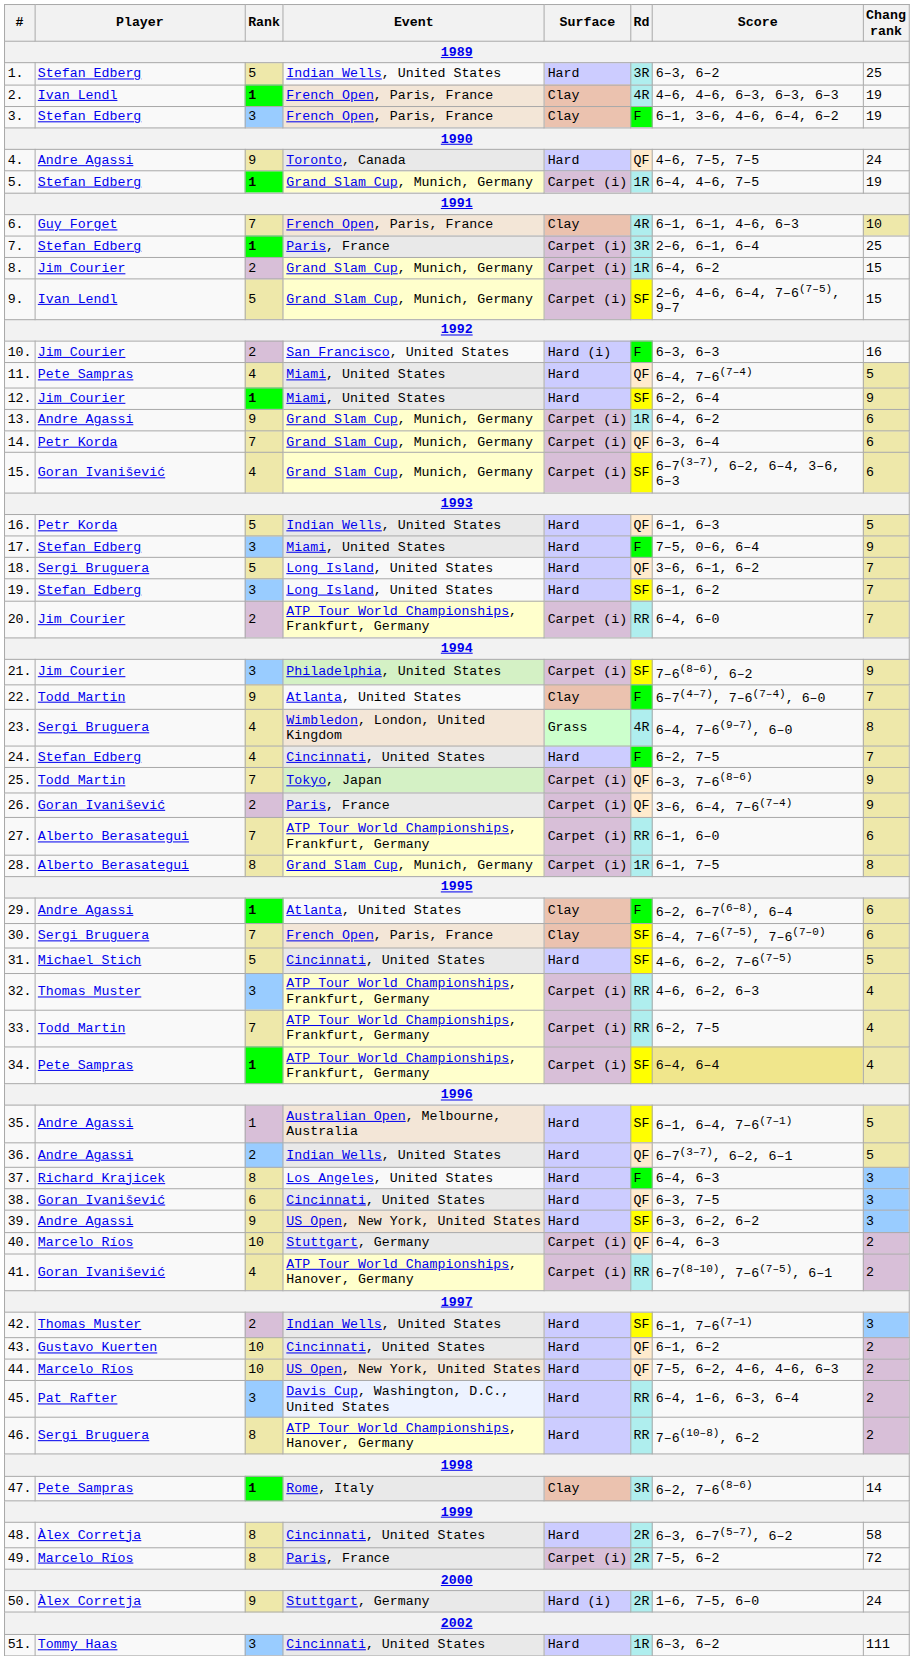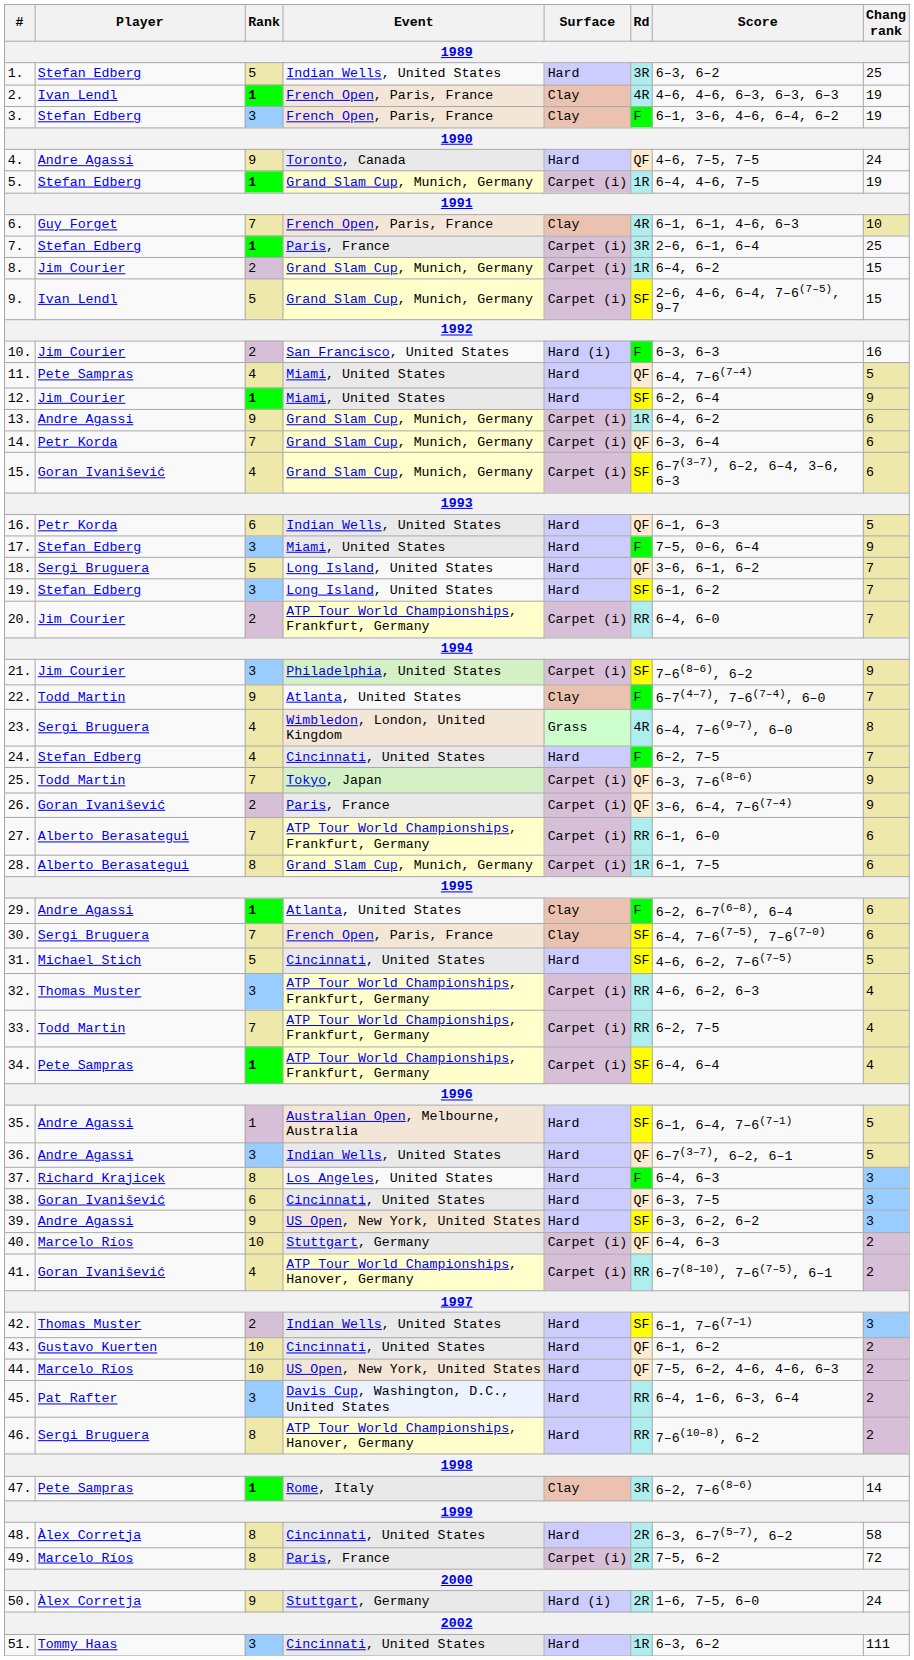 <table class="wikitable sortable">
 <tr>
 <th>#</th>
 <th width=200>Player</th>
 <th>Rank</th>
 <th width=250>Event</th>
 <th>Surface</th>
 <th>Rd</th>
 <th width=200>Score</th>
 <th>Chang<br>rank</th>
 </tr>
 <tr>
 <th colspan=8><a href='#'>1989</a></th>
 </tr>
 <tr>
 <td>1.</td>
 <td> <a href='#'>Stefan Edberg</a></td>
 <td bgcolor=EEE8AA>5</td>
 <td><a href='#'>Indian Wells</a>, United States</td>
 <td bgcolor=CCCCFF>Hard</td>
 <td bgcolor=afeeee>3R</td>
 <td>6–3, 6–2</td>
 <td>25</td>
 </tr>
 <tr>
 <td>2.</td>
 <td> <a href='#'>Ivan Lendl</a></td>
 <td bgcolor=lime><strong>1</strong></td>
 <td bgcolor=f3e6d7><a href='#'>French Open</a>, Paris, France</td>
 <td bgcolor=#ebc2af>Clay</td>
 <td bgcolor=afeeee>4R</td>
 <td>4–6, 4–6, 6–3, 6–3, 6–3</td>
 <td>19</td>
 </tr>
 <tr>
 <td>3.</td>
 <td> <a href='#'>Stefan Edberg</a></td>
 <td bgcolor=99ccff>3</td>
 <td bgcolor=f3e6d7><a href='#'>French Open</a>, Paris, France</td>
 <td bgcolor=#ebc2af>Clay</td>
 <td bgcolor=lime>F</td>
 <td>6–1, 3–6, 4–6, 6–4, 6–2</td>
 <td>19</td>
 </tr>
 <tr>
 <th colspan=8><a href='#'>1990</a></th>
 </tr>
 <tr>
 <td>4.</td>
 <td> <a href='#'>Andre Agassi</a></td>
 <td bgcolor=EEE8AA>9</td>
 <td bgcolor=e9e9e9><a href='#'>Toronto</a>, Canada</td>
 <td bgcolor=CCCCFF>Hard</td>
 <td bgcolor=ffebcd>QF</td>
 <td>4–6, 7–5, 7–5</td>
 <td>24</td>
 </tr>
 <tr>
 <td>5.</td>
 <td> <a href='#'>Stefan Edberg</a></td>
 <td bgcolor=lime><strong>1</strong></td>
 <td bgcolor=ffffcc><a href='#'>Grand Slam Cup</a>, Munich, Germany</td>
 <td bgcolor=thistle>Carpet (i)</td>
 <td bgcolor=afeeee>1R</td>
 <td>6–4, 4–6, 7–5</td>
 <td>19</td>
 </tr>
 <tr>
 <th colspan=8><a href='#'>1991</a></th>
 </tr>
 <tr>
 <td>6.</td>
 <td> <a href='#'>Guy Forget</a></td>
 <td bgcolor=EEE8AA>7</td>
 <td bgcolor=f3e6d7><a href='#'>French Open</a>, Paris, France</td>
 <td bgcolor=#ebc2af>Clay</td>
 <td bgcolor=afeeee>4R</td>
 <td>6–1, 6–1, 4–6, 6–3</td>
 <td bgcolor=EEE8AA>10</td>
 </tr>
 <tr>
 <td>7.</td>
 <td> <a href='#'>Stefan Edberg</a></td>
 <td bgcolor=lime><strong>1</strong></td>
 <td bgcolor=e9e9e9><a href='#'>Paris</a>, France</td>
 <td bgcolor=thistle>Carpet (i)</td>
 <td bgcolor=afeeee>3R</td>
 <td>2–6, 6–1, 6–4</td>
 <td>25</td>
 </tr>
 <tr>
 <td>8.</td>
 <td> <a href='#'>Jim Courier</a></td>
 <td bgcolor=thistle>2</td>
 <td bgcolor=ffffcc><a href='#'>Grand Slam Cup</a>, Munich, Germany</td>
 <td bgcolor=thistle>Carpet (i)</td>
 <td bgcolor=afeeee>1R</td>
 <td>6–4, 6–2</td>
 <td>15</td>
 </tr>
 <tr>
 <td>9.</td>
 <td> <a href='#'>Ivan Lendl</a></td>
 <td bgcolor=EEE8AA>5</td>
 <td bgcolor=ffffcc><a href='#'>Grand Slam Cup</a>, Munich, Germany</td>
 <td bgcolor=thistle>Carpet (i)</td>
 <td bgcolor=yellow>SF</td>
 <td>2–6, 4–6, 6–4, 7–6<sup>(7–5)</sup>, 9–7</td>
 <td>15</td>
 </tr>
 <tr>
 <th colspan=8><a href='#'>1992</a></th>
 </tr>
 <tr>
 <td>10.</td>
 <td> <a href='#'>Jim Courier</a></td>
 <td bgcolor=thistle>2</td>
 <td><a href='#'>San Francisco</a>, United States</td>
 <td bgcolor=CCCCFF>Hard (i)</td>
 <td bgcolor=lime>F</td>
 <td>6–3, 6–3</td>
 <td>16</td>
 </tr>
 <tr>
 <td>11.</td>
 <td> <a href='#'>Pete Sampras</a></td>
 <td bgcolor=EEE8AA>4</td>
 <td bgcolor=e9e9e9><a href='#'>Miami</a>, United States</td>
 <td bgcolor=CCCCFF>Hard</td>
 <td bgcolor=ffebcd>QF</td>
 <td>6–4, 7–6<sup>(7–4)</sup></td>
 <td bgcolor=EEE8AA>5</td>
 </tr>
 <tr>
 <td>12.</td>
 <td> <a href='#'>Jim Courier</a></td>
 <td bgcolor=lime><strong>1</strong></td>
 <td bgcolor=e9e9e9><a href='#'>Miami</a>, United States</td>
 <td bgcolor=CCCCFF>Hard</td>
 <td bgcolor=yellow>SF</td>
 <td>6–2, 6–4</td>
 <td bgcolor=EEE8AA>9</td>
 </tr>
 <tr>
 <td>13.</td>
 <td> <a href='#'>Andre Agassi</a></td>
 <td bgcolor=EEE8AA>9</td>
 <td bgcolor=ffffcc><a href='#'>Grand Slam Cup</a>, Munich, Germany</td>
 <td bgcolor=thistle>Carpet (i)</td>
 <td bgcolor=afeeee>1R</td>
 <td>6–4, 6–2</td>
 <td bgcolor=EEE8AA>6</td>
 </tr>
 <tr>
 <td>14.</td>
 <td> <a href='#'>Petr Korda</a></td>
 <td bgcolor=EEE8AA>7</td>
 <td bgcolor=ffffcc><a href='#'>Grand Slam Cup</a>, Munich, Germany</td>
 <td bgcolor=thistle>Carpet (i)</td>
 <td bgcolor=ffebcd>QF</td>
 <td>6–3, 6–4</td>
 <td bgcolor=EEE8AA>6</td>
 </tr>
 <tr>
 <td>15.</td>
 <td> <a href='#'>Goran Ivanišević</a></td>
 <td bgcolor=EEE8AA>4</td>
 <td bgcolor=ffffcc><a href='#'>Grand Slam Cup</a>, Munich, Germany</td>
 <td bgcolor=thistle>Carpet (i)</td>
 <td bgcolor=yellow>SF</td>
 <td>6–7<sup>(3–7)</sup>, 6–2, 6–4, 3–6, 6–3</td>
 <td bgcolor=EEE8AA>6</td>
 </tr>
 <tr>
 <th colspan=8><a href='#'>1993</a></th>
 </tr>
 <tr>
 <td>16.</td>
 <td> <a href='#'>Petr Korda</a></td>
-<td bgcolor=EEE8AA>5</td>
+<td bgcolor=EEE8AA>6</td>
 <td bgcolor=e9e9e9><a href='#'>Indian Wells</a>, United States</td>
 <td bgcolor=CCCCFF>Hard</td>
 <td bgcolor=ffebcd>QF</td>
 <td>6–1, 6–3</td>
 <td bgcolor=EEE8AA>5</td>
 </tr>
 <tr>
 <td>17.</td>
 <td> <a href='#'>Stefan Edberg</a></td>
 <td bgcolor=99ccff>3</td>
 <td bgcolor=e9e9e9><a href='#'>Miami</a>, United States</td>
 <td bgcolor=CCCCFF>Hard</td>
 <td bgcolor=lime>F</td>
 <td>7–5, 0–6, 6–4</td>
 <td bgcolor=EEE8AA>9</td>
 </tr>
 <tr>
 <td>18.</td>
 <td> <a href='#'>Sergi Bruguera</a></td>
 <td bgcolor=EEE8AA>5</td>
 <td><a href='#'>Long Island</a>, United States</td>
 <td bgcolor=CCCCFF>Hard</td>
 <td bgcolor=ffebcd>QF</td>
 <td>3–6, 6–1, 6–2</td>
 <td bgcolor=EEE8AA>7</td>
 </tr>
 <tr>
 <td>19.</td>
 <td> <a href='#'>Stefan Edberg</a></td>
 <td bgcolor=99ccff>3</td>
 <td><a href='#'>Long Island</a>, United States</td>
 <td bgcolor=CCCCFF>Hard</td>
 <td bgcolor=yellow>SF</td>
 <td>6–1, 6–2</td>
 <td bgcolor=EEE8AA>7</td>
 </tr>
 <tr>
 <td>20.</td>
 <td> <a href='#'>Jim Courier</a></td>
 <td bgcolor=thistle>2</td>
 <td bgcolor=ffffcc><a href='#'>ATP Tour World Championships</a>, Frankfurt, Germany</td>
 <td bgcolor=thistle>Carpet (i)</td>
 <td bgcolor=afeeee>RR</td>
 <td>6–4, 6–0</td>
 <td bgcolor=EEE8AA>7</td>
 </tr>
 <tr>
 <th colspan=8><a href='#'>1994</a></th>
 </tr>
 <tr>
 <td>21.</td>
 <td> <a href='#'>Jim Courier</a></td>
 <td bgcolor=99ccff>3</td>
 <td bgcolor=d4f1c5><a href='#'>Philadelphia</a>, United States</td>
 <td bgcolor=thistle>Carpet (i)</td>
 <td bgcolor=yellow>SF</td>
 <td>7–6<sup>(8–6)</sup>, 6–2</td>
 <td bgcolor=EEE8AA>9</td>
 </tr>
 <tr>
 <td>22.</td>
 <td> <a href='#'>Todd Martin</a></td>
 <td bgcolor=EEE8AA>9</td>
 <td><a href='#'>Atlanta</a>, United States</td>
 <td bgcolor=#ebc2af>Clay</td>
 <td bgcolor=lime>F</td>
 <td>6–7<sup>(4–7)</sup>, 7–6<sup>(7–4)</sup>, 6–0</td>
 <td bgcolor=EEE8AA>7</td>
 </tr>
 <tr>
 <td>23.</td>
 <td> <a href='#'>Sergi Bruguera</a></td>
 <td bgcolor=EEE8AA>4</td>
 <td bgcolor=f3e6d7><a href='#'>Wimbledon</a>, London, United Kingdom</td>
 <td bgcolor=#cfc>Grass</td>
 <td bgcolor=afeeee>4R</td>
 <td>6–4, 7–6<sup>(9–7)</sup>, 6–0</td>
 <td bgcolor=EEE8AA>8</td>
 </tr>
 <tr>
 <td>24.</td>
 <td> <a href='#'>Stefan Edberg</a></td>
 <td bgcolor=EEE8AA>4</td>
 <td bgcolor=e9e9e9><a href='#'>Cincinnati</a>, United States</td>
 <td bgcolor=CCCCFF>Hard</td>
 <td bgcolor=lime>F</td>
 <td>6–2, 7–5</td>
 <td bgcolor=EEE8AA>7</td>
 </tr>
 <tr>
 <td>25.</td>
 <td> <a href='#'>Todd Martin</a></td>
 <td bgcolor=EEE8AA>7</td>
 <td bgcolor=d4f1c5><a href='#'>Tokyo</a>, Japan</td>
 <td bgcolor=thistle>Carpet (i)</td>
 <td bgcolor=ffebcd>QF</td>
 <td>6–3, 7–6<sup>(8–6)</sup></td>
 <td bgcolor=EEE8AA>9</td>
 </tr>
 <tr>
 <td>26.</td>
 <td> <a href='#'>Goran Ivanišević</a></td>
 <td bgcolor=thistle>2</td>
 <td bgcolor=e9e9e9><a href='#'>Paris</a>, France</td>
 <td bgcolor=thistle>Carpet (i)</td>
 <td bgcolor=ffebcd>QF</td>
 <td>3–6, 6–4, 7–6<sup>(7–4)</sup></td>
 <td bgcolor=EEE8AA>9</td>
 </tr>
 <tr>
 <td>27.</td>
 <td> <a href='#'>Alberto Berasategui</a></td>
 <td bgcolor=EEE8AA>7</td>
 <td bgcolor=ffffcc><a href='#'>ATP Tour World Championships</a>, Frankfurt, Germany</td>
 <td bgcolor=thistle>Carpet (i)</td>
 <td bgcolor=afeeee>RR</td>
 <td>6–1, 6–0</td>
 <td bgcolor=EEE8AA>6</td>
 </tr>
 <tr>
 <td>28.</td>
 <td> <a href='#'>Alberto Berasategui</a></td>
 <td bgcolor=EEE8AA>8</td>
 <td bgcolor=ffffcc><a href='#'>Grand Slam Cup</a>, Munich, Germany</td>
 <td bgcolor=thistle>Carpet (i)</td>
 <td bgcolor=afeeee>1R</td>
 <td>6–1, 7–5</td>
-<td bgcolor=EEE8AA>8</td>
+<td bgcolor=EEE8AA>6</td>
 </tr>
 <tr>
 <th colspan=8><a href='#'>1995</a></th>
 </tr>
 <tr>
 <td>29.</td>
 <td> <a href='#'>Andre Agassi</a></td>
 <td bgcolor=lime><strong>1</strong></td>
 <td><a href='#'>Atlanta</a>, United States</td>
 <td bgcolor=#ebc2af>Clay</td>
 <td bgcolor=lime>F</td>
 <td>6–2, 6–7<sup>(6–8)</sup>, 6–4</td>
 <td bgcolor=EEE8AA>6</td>
 </tr>
 <tr>
 <td>30.</td>
 <td> <a href='#'>Sergi Bruguera</a></td>
 <td bgcolor=EEE8AA>7</td>
 <td bgcolor=f3e6d7><a href='#'>French Open</a>, Paris, France</td>
 <td bgcolor=#ebc2af>Clay</td>
 <td bgcolor=yellow>SF</td>
 <td>6–4, 7–6<sup>(7–5)</sup>, 7–6<sup>(7–0)</sup></td>
 <td bgcolor=EEE8AA>6</td>
 </tr>
 <tr>
 <td>31.</td>
 <td> <a href='#'>Michael Stich</a></td>
 <td bgcolor=EEE8AA>5</td>
 <td bgcolor=e9e9e9><a href='#'>Cincinnati</a>, United States</td>
 <td bgcolor=CCCCFF>Hard</td>
 <td bgcolor=yellow>SF</td>
 <td>4–6, 6–2, 7–6<sup>(7–5)</sup></td>
 <td bgcolor=EEE8AA>5</td>
 </tr>
 <tr>
 <td>32.</td>
 <td> <a href='#'>Thomas Muster</a></td>
 <td bgcolor=99ccff>3</td>
 <td bgcolor=ffffcc><a href='#'>ATP Tour World Championships</a>, Frankfurt, Germany</td>
 <td bgcolor=thistle>Carpet (i)</td>
 <td bgcolor=afeeee>RR</td>
 <td>4–6, 6–2, 6–3</td>
 <td bgcolor=EEE8AA>4</td>
 </tr>
 <tr>
 <td>33.</td>
 <td> <a href='#'>Todd Martin</a></td>
 <td bgcolor=EEE8AA>7</td>
 <td bgcolor=ffffcc><a href='#'>ATP Tour World Championships</a>, Frankfurt, Germany</td>
 <td bgcolor=thistle>Carpet (i)</td>
 <td bgcolor=afeeee>RR</td>
 <td>6–2, 7–5</td>
 <td bgcolor=EEE8AA>4</td>
 </tr>
 <tr>
 <td>34.</td>
 <td> <a href='#'>Pete Sampras</a></td>
 <td bgcolor=lime><strong>1</strong></td>
 <td bgcolor=ffffcc><a href='#'>ATP Tour World Championships</a>, Frankfurt, Germany</td>
 <td bgcolor=thistle>Carpet (i)</td>
 <td bgcolor=yellow>SF</td>
-<td style="background: khaki;">6–4, 6–4</td>
+<td>6–4, 6–4</td>
 <td bgcolor=EEE8AA>4</td>
 </tr>
 <tr>
 <th colspan=8><a href='#'>1996</a></th>
 </tr>
 <tr>
 <td>35.</td>
 <td> <a href='#'>Andre Agassi</a></td>
 <td bgcolor=thistle>1</td>
 <td bgcolor=f3e6d7><a href='#'>Australian Open</a>, Melbourne, Australia</td>
 <td bgcolor=CCCCFF>Hard</td>
 <td bgcolor=yellow>SF</td>
 <td>6–1, 6–4, 7–6<sup>(7–1)</sup></td>
 <td bgcolor=EEE8AA>5</td>
 </tr>
 <tr>
 <td>36.</td>
 <td> <a href='#'>Andre Agassi</a></td>
-<td bgcolor=99ccff>2</td>
+<td bgcolor=99ccff>3</td>
 <td bgcolor=e9e9e9><a href='#'>Indian Wells</a>, United States</td>
 <td bgcolor=CCCCFF>Hard</td>
 <td bgcolor=ffebcd>QF</td>
 <td>6–7<sup>(3–7)</sup>, 6–2, 6–1</td>
 <td bgcolor=EEE8AA>5</td>
 </tr>
 <tr>
 <td>37.</td>
 <td> <a href='#'>Richard Krajicek</a></td>
 <td bgcolor=EEE8AA>8</td>
 <td><a href='#'>Los Angeles</a>, United States</td>
 <td bgcolor=CCCCFF>Hard</td>
 <td bgcolor=lime>F</td>
 <td>6–4, 6–3</td>
 <td bgcolor=99ccff>3</td>
 </tr>
 <tr>
 <td>38.</td>
 <td> <a href='#'>Goran Ivanišević</a></td>
 <td bgcolor=EEE8AA>6</td>
 <td bgcolor=e9e9e9><a href='#'>Cincinnati</a>, United States</td>
 <td bgcolor=CCCCFF>Hard</td>
 <td bgcolor=ffebcd>QF</td>
 <td>6–3, 7–5</td>
 <td bgcolor=99ccff>3</td>
 </tr>
 <tr>
 <td>39.</td>
 <td> <a href='#'>Andre Agassi</a></td>
 <td bgcolor=EEE8AA>9</td>
 <td bgcolor=f3e6d7><a href='#'>US Open</a>, New York, United States</td>
 <td bgcolor=CCCCFF>Hard</td>
 <td bgcolor=yellow>SF</td>
 <td>6–3, 6–2, 6–2</td>
 <td bgcolor=99ccff>3</td>
 </tr>
 <tr>
 <td>40.</td>
 <td> <a href='#'>Marcelo Ríos</a></td>
 <td bgcolor=EEE8AA>10</td>
 <td bgcolor=e9e9e9><a href='#'>Stuttgart</a>, Germany</td>
 <td bgcolor=thistle>Carpet (i)</td>
 <td bgcolor=ffebcd>QF</td>
 <td>6–4, 6–3</td>
 <td bgcolor=thistle>2</td>
 </tr>
 <tr>
 <td>41.</td>
 <td> <a href='#'>Goran Ivanišević</a></td>
 <td bgcolor=EEE8AA>4</td>
 <td bgcolor=ffffcc><a href='#'>ATP Tour World Championships</a>, Hanover, Germany</td>
 <td bgcolor=thistle>Carpet (i)</td>
 <td bgcolor=afeeee>RR</td>
 <td>6–7<sup>(8–10)</sup>, 7–6<sup>(7–5)</sup>, 6–1</td>
 <td bgcolor=thistle>2</td>
 </tr>
 <tr>
 <th colspan=8><a href='#'>1997</a></th>
 </tr>
 <tr>
 <td>42.</td>
 <td> <a href='#'>Thomas Muster</a></td>
 <td bgcolor=thistle>2</td>
 <td bgcolor=e9e9e9><a href='#'>Indian Wells</a>, United States</td>
 <td bgcolor=CCCCFF>Hard</td>
 <td bgcolor=yellow>SF</td>
 <td>6–1, 7–6<sup>(7–1)</sup></td>
 <td bgcolor=99ccff>3</td>
 </tr>
 <tr>
 <td>43.</td>
 <td> <a href='#'>Gustavo Kuerten</a></td>
 <td bgcolor=EEE8AA>10</td>
 <td bgcolor=e9e9e9><a href='#'>Cincinnati</a>, United States</td>
 <td bgcolor=CCCCFF>Hard</td>
 <td bgcolor=ffebcd>QF</td>
 <td>6–1, 6–2</td>
 <td bgcolor=thistle>2</td>
 </tr>
 <tr>
 <td>44.</td>
 <td> <a href='#'>Marcelo Ríos</a></td>
 <td bgcolor=EEE8AA>10</td>
 <td bgcolor=f3e6d7><a href='#'>US Open</a>, New York, United States</td>
 <td bgcolor=CCCCFF>Hard</td>
 <td bgcolor=ffebcd>QF</td>
 <td>7–5, 6–2, 4–6, 4–6, 6–3</td>
 <td bgcolor=thistle>2</td>
 </tr>
 <tr>
 <td>45.</td>
 <td> <a href='#'>Pat Rafter</a></td>
 <td bgcolor=99ccff>3</td>
 <td bgcolor=ECF2FF><a href='#'>Davis Cup</a>, Washington, D.C., United States</td>
 <td bgcolor=CCCCFF>Hard</td>
 <td bgcolor=afeeee>RR</td>
 <td>6–4, 1–6, 6–3, 6–4</td>
 <td bgcolor=thistle>2</td>
 </tr>
 <tr>
 <td>46.</td>
 <td> <a href='#'>Sergi Bruguera</a></td>
 <td bgcolor=EEE8AA>8</td>
 <td bgcolor=ffffcc><a href='#'>ATP Tour World Championships</a>, Hanover, Germany</td>
 <td bgcolor=CCCCFF>Hard</td>
 <td bgcolor=afeeee>RR</td>
 <td>7–6<sup>(10–8)</sup>, 6–2</td>
 <td bgcolor=thistle>2</td>
 </tr>
 <tr>
 <th colspan=8><a href='#'>1998</a></th>
 </tr>
 <tr>
 <td>47.</td>
 <td> <a href='#'>Pete Sampras</a></td>
 <td bgcolor=lime><strong>1</strong></td>
 <td bgcolor=e9e9e9><a href='#'>Rome</a>, Italy</td>
 <td bgcolor=#ebc2af>Clay</td>
 <td bgcolor=afeeee>3R</td>
 <td>6–2, 7–6<sup>(8–6)</sup></td>
 <td>14</td>
 </tr>
 <tr>
 <th colspan=8><a href='#'>1999</a></th>
 </tr>
 <tr>
 <td>48.</td>
 <td> <a href='#'>Àlex Corretja</a></td>
 <td bgcolor=EEE8AA>8</td>
 <td bgcolor=e9e9e9><a href='#'>Cincinnati</a>, United States</td>
 <td bgcolor=CCCCFF>Hard</td>
 <td bgcolor=afeeee>2R</td>
 <td>6–3, 6–7<sup>(5–7)</sup>, 6–2</td>
 <td>58</td>
 </tr>
 <tr>
 <td>49.</td>
 <td> <a href='#'>Marcelo Ríos</a></td>
 <td bgcolor=EEE8AA>8</td>
 <td bgcolor=e9e9e9><a href='#'>Paris</a>, France</td>
 <td bgcolor=thistle>Carpet (i)</td>
 <td bgcolor=afeeee>2R</td>
 <td>7–5, 6–2</td>
 <td>72</td>
 </tr>
 <tr>
 <th colspan=8><a href='#'>2000</a></th>
 </tr>
 <tr>
 <td>50.</td>
 <td> <a href='#'>Àlex Corretja</a></td>
 <td bgcolor=EEE8AA>9</td>
 <td bgcolor=e9e9e9><a href='#'>Stuttgart</a>, Germany</td>
 <td bgcolor=CCCCFF>Hard (i)</td>
 <td bgcolor=afeeee>2R</td>
 <td>1–6, 7–5, 6–0</td>
 <td>24</td>
 </tr>
 <tr>
 <th colspan=8><a href='#'>2002</a></th>
 </tr>
 <tr>
 <td>51.</td>
 <td> <a href='#'>Tommy Haas</a></td>
 <td bgcolor=99ccff>3</td>
 <td bgcolor=e9e9e9><a href='#'>Cincinnati</a>, United States</td>
 <td bgcolor=CCCCFF>Hard</td>
 <td bgcolor=afeeee>1R</td>
 <td>6–3, 6–2</td>
 <td>111</td>
 </tr>
 </table>
